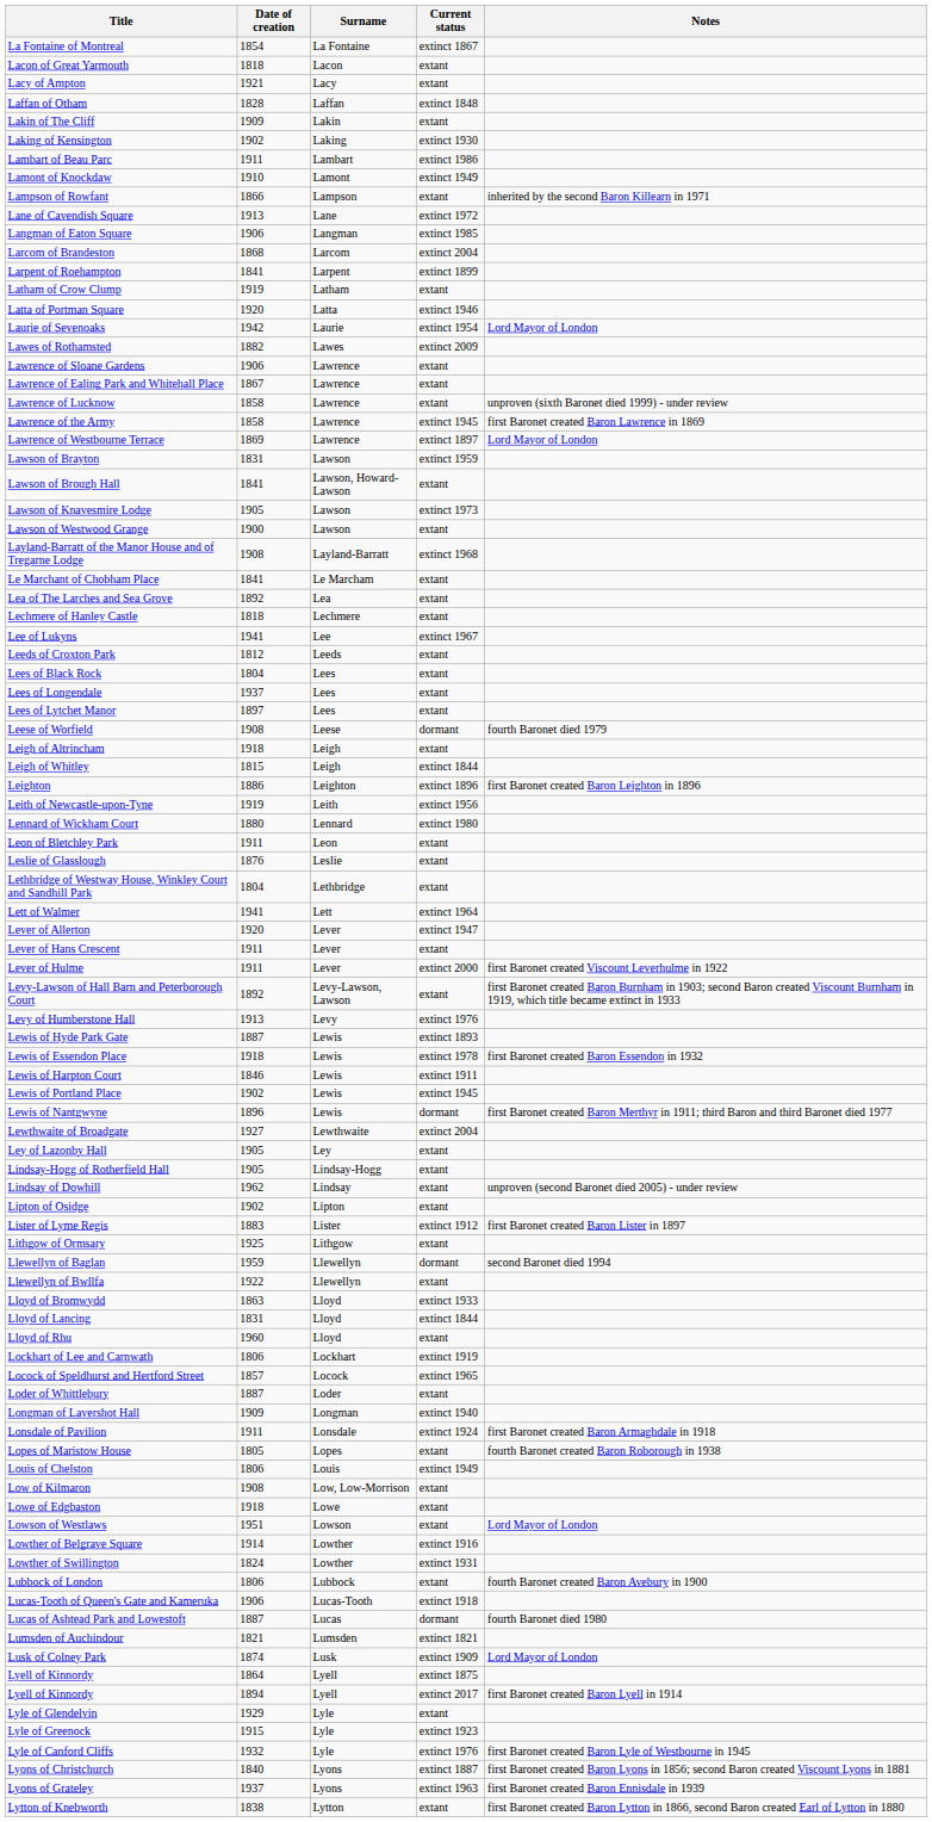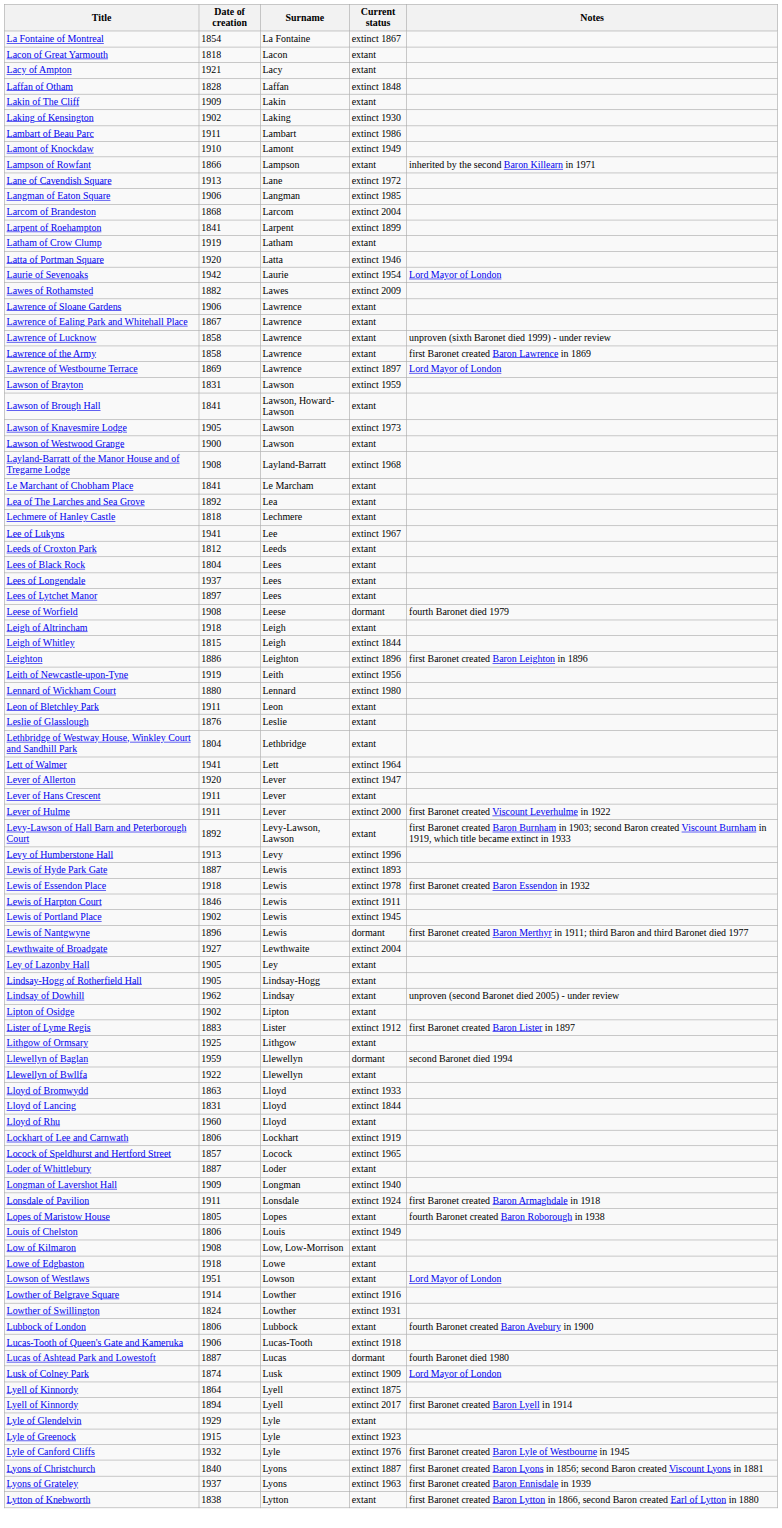 <table class="wikitable">
 <tr>
 <th>Title</th>
 <th>Date of creation</th>
 <th>Surname</th>
 <th>Current status</th>
 <th>Notes</th>
 </tr>
 <tr>
 <td><a href='#'>La Fontaine of Montreal</a></td>
 <td>1854</td>
 <td>La Fontaine</td>
 <td>extinct 1867</td>
 <td></td>
 </tr>
 <tr>
 <td><a href='#'>Lacon of Great Yarmouth</a></td>
 <td>1818</td>
 <td>Lacon</td>
 <td>extant</td>
 <td></td>
 </tr>
 <tr>
 <td><a href='#'>Lacy of Ampton</a></td>
 <td>1921</td>
 <td>Lacy</td>
 <td>extant</td>
 <td></td>
 </tr>
 <tr>
 <td><a href='#'>Laffan of Otham</a></td>
 <td>1828</td>
 <td>Laffan</td>
 <td>extinct 1848</td>
 <td></td>
 </tr>
 <tr>
 <td><a href='#'>Lakin of The Cliff</a></td>
 <td>1909</td>
 <td>Lakin</td>
 <td>extant</td>
 <td></td>
 </tr>
 <tr>
 <td><a href='#'>Laking of Kensington</a></td>
 <td>1902</td>
 <td>Laking</td>
 <td>extinct 1930</td>
 <td></td>
 </tr>
 <tr>
 <td><a href='#'>Lambart of Beau Parc</a></td>
 <td>1911</td>
 <td>Lambart</td>
 <td>extinct 1986</td>
 <td></td>
 </tr>
 <tr>
 <td><a href='#'>Lamont of Knockdaw</a></td>
 <td>1910</td>
 <td>Lamont</td>
 <td>extinct 1949</td>
 <td></td>
 </tr>
 <tr>
 <td><a href='#'>Lampson of Rowfant</a></td>
 <td>1866</td>
 <td>Lampson</td>
 <td>extant</td>
 <td>inherited by the second <a href='#'>Baron Killearn</a> in 1971</td>
 </tr>
 <tr>
 <td><a href='#'>Lane of Cavendish Square</a></td>
 <td>1913</td>
 <td>Lane</td>
 <td>extinct 1972</td>
 <td></td>
 </tr>
 <tr>
 <td><a href='#'>Langman of Eaton Square</a></td>
 <td>1906</td>
 <td>Langman</td>
 <td>extinct 1985</td>
 <td></td>
 </tr>
 <tr>
 <td><a href='#'>Larcom of Brandeston</a></td>
 <td>1868</td>
 <td>Larcom</td>
 <td>extinct 2004</td>
 <td></td>
 </tr>
 <tr>
 <td><a href='#'>Larpent of Roehampton</a></td>
 <td>1841</td>
 <td>Larpent</td>
 <td>extinct 1899</td>
 <td></td>
 </tr>
 <tr>
 <td><a href='#'>Latham of Crow Clump</a></td>
 <td>1919</td>
 <td>Latham</td>
 <td>extant</td>
 <td></td>
 </tr>
 <tr>
 <td><a href='#'>Latta of Portman Square</a></td>
 <td>1920</td>
 <td>Latta</td>
 <td>extinct 1946</td>
 <td></td>
 </tr>
 <tr>
 <td><a href='#'>Laurie of Sevenoaks</a></td>
 <td>1942</td>
 <td>Laurie</td>
 <td>extinct 1954</td>
 <td><a href='#'>Lord Mayor of London</a></td>
 </tr>
 <tr>
 <td><a href='#'>Lawes of Rothamsted</a></td>
 <td>1882</td>
 <td>Lawes</td>
 <td>extinct 2009</td>
 <td></td>
 </tr>
 <tr>
 <td><a href='#'>Lawrence of Sloane Gardens</a></td>
 <td>1906</td>
 <td>Lawrence</td>
 <td>extant</td>
 <td></td>
 </tr>
 <tr>
 <td><a href='#'>Lawrence of Ealing Park and Whitehall Place</a></td>
 <td>1867</td>
 <td>Lawrence</td>
 <td>extant</td>
 <td></td>
 </tr>
 <tr>
 <td><a href='#'>Lawrence of Lucknow</a></td>
 <td>1858</td>
 <td>Lawrence</td>
 <td>extant</td>
 <td>unproven (sixth Baronet died 1999) - under review</td>
 </tr>
 <tr>
 <td><a href='#'>Lawrence of the Army</a></td>
 <td>1858</td>
 <td>Lawrence</td>
-<td>extinct 1945</td>
+<td>extant</td>
 <td>first Baronet created <a href='#'>Baron Lawrence</a> in 1869</td>
 </tr>
 <tr>
 <td><a href='#'>Lawrence of Westbourne Terrace</a></td>
 <td>1869</td>
 <td>Lawrence</td>
 <td>extinct 1897</td>
 <td><a href='#'>Lord Mayor of London</a></td>
 </tr>
 <tr>
 <td><a href='#'>Lawson of Brayton</a></td>
 <td>1831</td>
 <td>Lawson</td>
 <td>extinct 1959</td>
 <td></td>
 </tr>
 <tr>
 <td><a href='#'>Lawson of Brough Hall</a></td>
 <td>1841</td>
 <td>Lawson, Howard-Lawson</td>
 <td>extant</td>
 <td></td>
 </tr>
 <tr>
 <td><a href='#'>Lawson of Knavesmire Lodge</a></td>
 <td>1905</td>
 <td>Lawson</td>
 <td>extinct 1973</td>
 <td></td>
 </tr>
 <tr>
 <td><a href='#'>Lawson of Westwood Grange</a></td>
 <td>1900</td>
 <td>Lawson</td>
 <td>extant</td>
 <td></td>
 </tr>
 <tr>
 <td><a href='#'>Layland-Barratt of the Manor House and of Tregarne Lodge</a></td>
 <td>1908</td>
 <td>Layland-Barratt</td>
 <td>extinct 1968</td>
 <td> </td>
 </tr>
 <tr>
 <td><a href='#'>Le Marchant of Chobham Place</a></td>
 <td>1841</td>
 <td>Le Marcham</td>
 <td>extant</td>
 <td></td>
 </tr>
 <tr>
 <td><a href='#'>Lea of The Larches and Sea Grove</a></td>
 <td>1892</td>
 <td>Lea</td>
 <td>extant</td>
 <td></td>
 </tr>
 <tr>
 <td><a href='#'>Lechmere of Hanley Castle</a></td>
 <td>1818</td>
 <td>Lechmere</td>
 <td>extant</td>
 <td></td>
 </tr>
 <tr>
 <td><a href='#'>Lee of Lukyns</a></td>
 <td>1941</td>
 <td>Lee</td>
 <td>extinct 1967</td>
 <td></td>
 </tr>
 <tr>
 <td><a href='#'>Leeds of Croxton Park</a></td>
 <td>1812</td>
 <td>Leeds</td>
 <td>extant</td>
 <td></td>
 </tr>
 <tr>
 <td><a href='#'>Lees of Black Rock</a></td>
 <td>1804</td>
 <td>Lees</td>
 <td>extant</td>
 <td></td>
 </tr>
 <tr>
 <td><a href='#'>Lees of Longendale</a></td>
 <td>1937</td>
 <td>Lees</td>
 <td>extant</td>
 <td></td>
 </tr>
 <tr>
 <td><a href='#'>Lees of Lytchet Manor</a></td>
 <td>1897</td>
 <td>Lees</td>
 <td>extant</td>
 <td></td>
 </tr>
 <tr>
 <td><a href='#'>Leese of Worfield</a></td>
 <td>1908</td>
 <td>Leese</td>
 <td>dormant</td>
 <td>fourth Baronet died 1979</td>
 </tr>
 <tr>
 <td><a href='#'>Leigh of Altrincham</a></td>
 <td>1918</td>
 <td>Leigh</td>
 <td>extant</td>
 <td></td>
 </tr>
 <tr>
 <td><a href='#'>Leigh of Whitley</a></td>
 <td>1815</td>
 <td>Leigh</td>
 <td>extinct 1844</td>
 <td></td>
 </tr>
 <tr>
 <td><a href='#'>Leighton</a></td>
 <td>1886</td>
 <td>Leighton</td>
 <td>extinct 1896</td>
 <td>first Baronet created <a href='#'>Baron Leighton</a> in 1896</td>
 </tr>
 <tr>
 <td><a href='#'>Leith of Newcastle-upon-Tyne</a></td>
 <td>1919</td>
 <td>Leith</td>
 <td>extinct 1956</td>
 <td></td>
 </tr>
 <tr>
 <td><a href='#'>Lennard of Wickham Court</a></td>
 <td>1880</td>
 <td>Lennard</td>
 <td>extinct 1980</td>
 <td></td>
 </tr>
 <tr>
 <td><a href='#'>Leon of Bletchley Park</a></td>
 <td>1911</td>
 <td>Leon</td>
 <td>extant</td>
 <td></td>
 </tr>
 <tr>
 <td><a href='#'>Leslie of Glasslough</a></td>
 <td>1876</td>
 <td>Leslie</td>
 <td>extant</td>
 <td></td>
 </tr>
 <tr>
 <td><a href='#'>Lethbridge of Westway House, Winkley Court and Sandhill Park</a></td>
 <td>1804</td>
 <td>Lethbridge</td>
 <td>extant</td>
 <td></td>
 </tr>
 <tr>
 <td><a href='#'>Lett of Walmer</a></td>
 <td>1941</td>
 <td>Lett</td>
 <td>extinct 1964</td>
 <td></td>
 </tr>
 <tr>
 <td><a href='#'>Lever of Allerton</a></td>
 <td>1920</td>
 <td>Lever</td>
 <td>extinct 1947</td>
 <td></td>
 </tr>
 <tr>
 <td><a href='#'>Lever of Hans Crescent</a></td>
 <td>1911</td>
 <td>Lever</td>
 <td>extant</td>
 <td></td>
 </tr>
 <tr>
 <td><a href='#'>Lever of Hulme</a></td>
 <td>1911</td>
 <td>Lever</td>
 <td>extinct 2000</td>
 <td>first Baronet created <a href='#'>Viscount Leverhulme</a> in 1922</td>
 </tr>
 <tr>
 <td><a href='#'>Levy-Lawson of Hall Barn and Peterborough Court</a></td>
 <td>1892</td>
 <td>Levy-Lawson, Lawson</td>
 <td>extant</td>
 <td>first Baronet created <a href='#'>Baron Burnham</a> in 1903; second Baron created <a href='#'>Viscount Burnham</a> in 1919, which title became extinct in 1933</td>
 </tr>
 <tr>
 <td><a href='#'>Levy of Humberstone Hall</a></td>
 <td>1913</td>
 <td>Levy</td>
-<td>extinct 1976</td>
+<td>extinct 1996</td>
 <td></td>
 </tr>
 <tr>
 <td><a href='#'>Lewis of Hyde Park Gate</a></td>
 <td>1887</td>
 <td>Lewis</td>
 <td>extinct 1893</td>
 <td></td>
 </tr>
 <tr>
 <td><a href='#'>Lewis of Essendon Place</a></td>
 <td>1918</td>
 <td>Lewis</td>
 <td>extinct 1978</td>
 <td>first Baronet created <a href='#'>Baron Essendon</a> in 1932</td>
 </tr>
 <tr>
 <td><a href='#'>Lewis of Harpton Court</a></td>
 <td>1846</td>
 <td>Lewis</td>
 <td>extinct 1911</td>
 <td></td>
 </tr>
 <tr>
 <td><a href='#'>Lewis of Portland Place</a></td>
 <td>1902</td>
 <td>Lewis</td>
 <td>extinct 1945</td>
 <td></td>
 </tr>
 <tr>
 <td><a href='#'>Lewis of Nantgwyne</a></td>
 <td>1896</td>
 <td>Lewis</td>
 <td>dormant</td>
 <td>first Baronet created <a href='#'>Baron Merthyr</a> in 1911; third Baron and third Baronet died 1977</td>
 </tr>
 <tr>
 <td><a href='#'>Lewthwaite of Broadgate</a></td>
 <td>1927</td>
 <td>Lewthwaite</td>
 <td>extinct 2004</td>
 <td></td>
 </tr>
 <tr>
 <td><a href='#'>Ley of Lazonby Hall</a></td>
 <td>1905</td>
 <td>Ley</td>
 <td>extant</td>
 <td></td>
 </tr>
 <tr>
 <td><a href='#'>Lindsay-Hogg of Rotherfield Hall</a></td>
 <td>1905</td>
 <td>Lindsay-Hogg</td>
 <td>extant</td>
 <td></td>
 </tr>
 <tr>
 <td><a href='#'>Lindsay of Dowhill</a></td>
 <td>1962</td>
 <td>Lindsay</td>
 <td>extant</td>
 <td>unproven (second Baronet died 2005) - under review</td>
 </tr>
 <tr>
 <td><a href='#'>Lipton of Osidge</a></td>
 <td>1902</td>
 <td>Lipton</td>
 <td>extant</td>
 <td></td>
 </tr>
 <tr>
 <td><a href='#'>Lister of Lyme Regis</a></td>
 <td>1883</td>
 <td>Lister</td>
 <td>extinct 1912</td>
 <td>first Baronet created <a href='#'>Baron Lister</a> in 1897</td>
 </tr>
 <tr>
 <td><a href='#'>Lithgow of Ormsary</a></td>
 <td>1925</td>
 <td>Lithgow</td>
 <td>extant</td>
 <td></td>
 </tr>
 <tr>
 <td><a href='#'>Llewellyn of Baglan</a></td>
 <td>1959</td>
 <td>Llewellyn</td>
 <td>dormant</td>
 <td>second Baronet died 1994</td>
 </tr>
 <tr>
 <td><a href='#'>Llewellyn of Bwllfa</a></td>
 <td>1922</td>
 <td>Llewellyn</td>
 <td>extant</td>
 <td></td>
 </tr>
 <tr>
 <td><a href='#'>Lloyd of Bromwydd</a></td>
 <td>1863</td>
 <td>Lloyd</td>
 <td>extinct 1933</td>
 <td></td>
 </tr>
 <tr>
 <td><a href='#'>Lloyd of Lancing</a></td>
 <td>1831</td>
 <td>Lloyd</td>
 <td>extinct 1844</td>
 <td></td>
 </tr>
 <tr>
 <td><a href='#'>Lloyd of Rhu</a></td>
 <td>1960</td>
 <td>Lloyd</td>
 <td>extant</td>
 <td></td>
 </tr>
 <tr>
 <td><a href='#'>Lockhart of Lee and Carnwath</a></td>
 <td>1806</td>
 <td>Lockhart</td>
 <td>extinct 1919</td>
 <td></td>
 </tr>
 <tr>
 <td><a href='#'>Locock of Speldhurst and Hertford Street</a></td>
 <td>1857</td>
 <td>Locock</td>
 <td>extinct 1965</td>
 <td></td>
 </tr>
 <tr>
 <td><a href='#'>Loder of Whittlebury</a></td>
 <td>1887</td>
 <td>Loder</td>
 <td>extant</td>
 <td></td>
 </tr>
 <tr>
 <td><a href='#'>Longman of Lavershot Hall</a></td>
 <td>1909</td>
 <td>Longman</td>
 <td>extinct 1940</td>
 <td></td>
 </tr>
 <tr>
 <td><a href='#'>Lonsdale of Pavilion</a></td>
 <td>1911</td>
 <td>Lonsdale</td>
 <td>extinct 1924</td>
 <td>first Baronet created <a href='#'>Baron Armaghdale</a> in 1918</td>
 </tr>
 <tr>
 <td><a href='#'>Lopes of Maristow House</a></td>
 <td>1805</td>
 <td>Lopes</td>
 <td>extant</td>
 <td>fourth Baronet created <a href='#'>Baron Roborough</a> in 1938</td>
 </tr>
 <tr>
 <td><a href='#'>Louis of Chelston</a></td>
 <td>1806</td>
 <td>Louis</td>
 <td>extinct 1949</td>
 <td></td>
 </tr>
 <tr>
 <td><a href='#'>Low of Kilmaron</a></td>
 <td>1908</td>
 <td>Low, Low-Morrison</td>
 <td>extant</td>
 <td></td>
 </tr>
 <tr>
 <td><a href='#'>Lowe of Edgbaston</a></td>
 <td>1918</td>
 <td>Lowe</td>
 <td>extant</td>
 <td></td>
 </tr>
 <tr>
 <td><a href='#'>Lowson of Westlaws</a></td>
 <td>1951</td>
 <td>Lowson</td>
 <td>extant</td>
 <td><a href='#'>Lord Mayor of London</a></td>
 </tr>
 <tr>
 <td><a href='#'>Lowther of Belgrave Square</a></td>
 <td>1914</td>
 <td>Lowther</td>
 <td>extinct 1916</td>
 <td></td>
 </tr>
 <tr>
 <td><a href='#'>Lowther of Swillington</a></td>
 <td>1824</td>
 <td>Lowther</td>
 <td>extinct 1931</td>
 <td></td>
 </tr>
 <tr>
 <td><a href='#'>Lubbock of London</a></td>
 <td>1806</td>
 <td>Lubbock</td>
 <td>extant</td>
 <td>fourth Baronet created <a href='#'>Baron Avebury</a> in 1900</td>
 </tr>
 <tr>
 <td><a href='#'>Lucas-Tooth of Queen's Gate and Kameruka</a></td>
 <td>1906</td>
 <td>Lucas-Tooth</td>
 <td>extinct 1918</td>
 <td></td>
 </tr>
 <tr>
 <td><a href='#'>Lucas of Ashtead Park and Lowestoft</a></td>
 <td>1887</td>
 <td>Lucas</td>
 <td>dormant</td>
 <td>fourth Baronet died 1980</td>
 </tr>
 <tr>
-<td><a href='#'>Lumsden of Auchindour</a></td>
-<td>1821</td>
-<td>Lumsden</td>
-<td>extinct 1821</td>
-<td></td>
-</tr>
-<tr>
 <td><a href='#'>Lusk of Colney Park</a></td>
 <td>1874</td>
 <td>Lusk</td>
 <td>extinct 1909</td>
 <td><a href='#'>Lord Mayor of London</a></td>
 </tr>
 <tr>
 <td><a href='#'>Lyell of Kinnordy</a></td>
 <td>1864</td>
 <td>Lyell</td>
 <td>extinct 1875</td>
 <td></td>
 </tr>
 <tr>
 <td><a href='#'>Lyell of Kinnordy</a></td>
 <td>1894</td>
 <td>Lyell</td>
 <td>extinct 2017</td>
 <td>first Baronet created <a href='#'>Baron Lyell</a> in 1914</td>
 </tr>
 <tr>
 <td><a href='#'>Lyle of Glendelvin</a></td>
 <td>1929</td>
 <td>Lyle</td>
 <td>extant</td>
 <td></td>
 </tr>
 <tr>
 <td><a href='#'>Lyle of Greenock</a></td>
 <td>1915</td>
 <td>Lyle</td>
 <td>extinct 1923</td>
 <td></td>
 </tr>
 <tr>
 <td><a href='#'>Lyle of Canford Cliffs</a></td>
 <td>1932</td>
 <td>Lyle</td>
 <td>extinct 1976</td>
 <td>first Baronet created <a href='#'>Baron Lyle of Westbourne</a> in 1945</td>
 </tr>
 <tr>
 <td><a href='#'>Lyons of Christchurch</a></td>
 <td>1840</td>
 <td>Lyons</td>
 <td>extinct 1887</td>
 <td>first Baronet created <a href='#'>Baron Lyons</a> in 1856; second Baron created <a href='#'>Viscount Lyons</a> in 1881</td>
 </tr>
 <tr>
 <td><a href='#'>Lyons of Grateley</a></td>
 <td>1937</td>
 <td>Lyons</td>
 <td>extinct 1963</td>
 <td>first Baronet created <a href='#'>Baron Ennisdale</a> in 1939</td>
 </tr>
 <tr>
 <td><a href='#'>Lytton of Knebworth</a></td>
 <td>1838</td>
 <td>Lytton</td>
 <td>extant</td>
 <td>first Baronet created <a href='#'>Baron Lytton</a> in 1866, second Baron created <a href='#'>Earl of Lytton</a> in 1880</td>
 </tr>
 </table>
